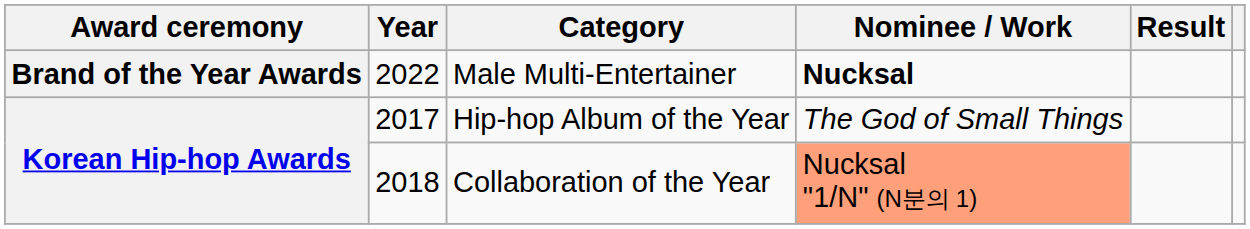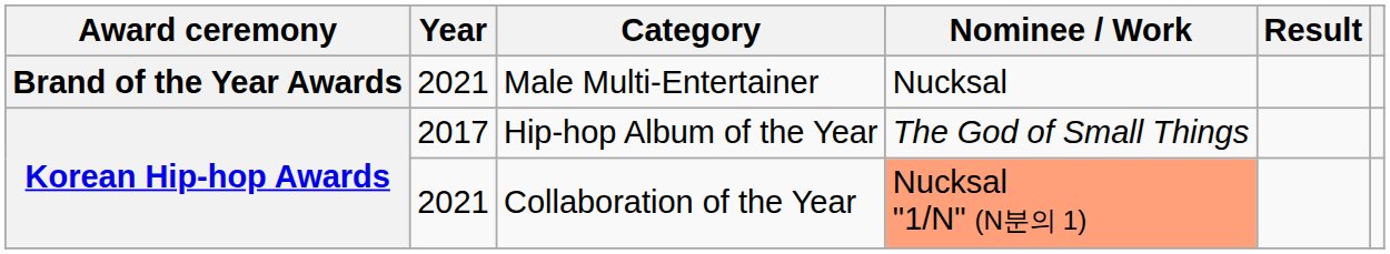 <table class="wikitable plainrowheaders sortable">
 <tr>
 <th scope="col">Award ceremony</th>
 <th scope="col">Year</th>
 <th scope="col">Category</th>
 <th scope="col">Nominee / Work</th>
 <th scope="col">Result</th>
 <th scope="col" class="unsortable"></th>
 </tr>
 <tr>
 <th scope="row"  rowspan="1">Brand of the Year Awards</th>
-<td style="text-align:center">2022</td>
+<td style="text-align:center">2021</td>
 <td>Male Multi-Entertainer</td>
-<td><strong>Nucksal</strong></td>
+<td>Nucksal</td>
 <td></td>
 <td style="text-align:center"></td>
 </tr>
 <tr>
 <th scope="row"  rowspan="2"><a href='#'>Korean Hip-hop Awards</a></th>
 <td style="text-align:center">2017</td>
 <td>Hip-hop Album of the Year</td>
 <td><em>The God of Small Things</em></td>
 <td></td>
 <td style="text-align:center"></td>
 </tr>
 <tr>
-<td style="text-align:center">2018</td>
+<td style="text-align:center">2021</td>
 <td>Collaboration of the Year</td>
 <td style="background: lightsalmon;">Nucksal  <br> "1/N" <small>(N분의 1)</small></td>
 <td></td>
 <td style="text-align:center"></td>
 </tr>
 </table>
